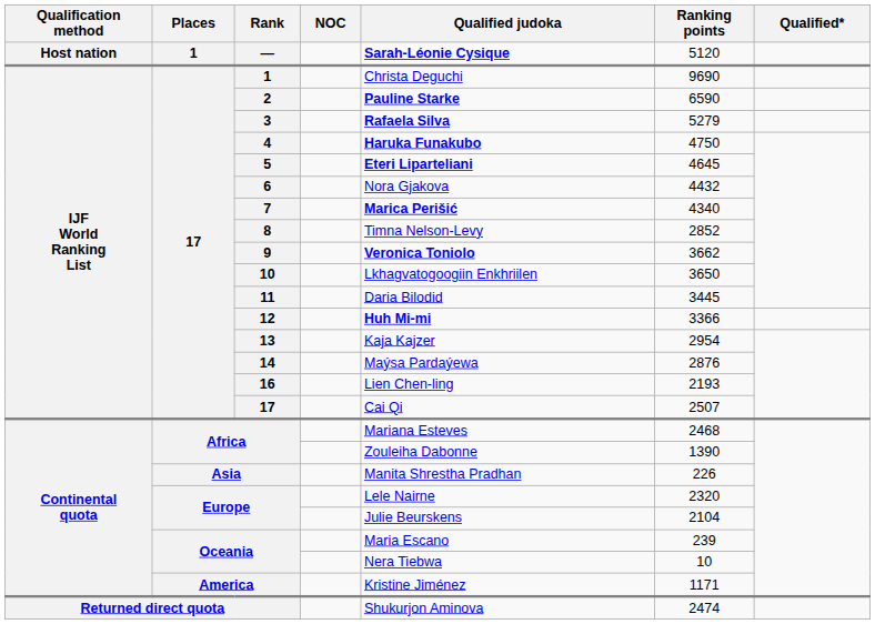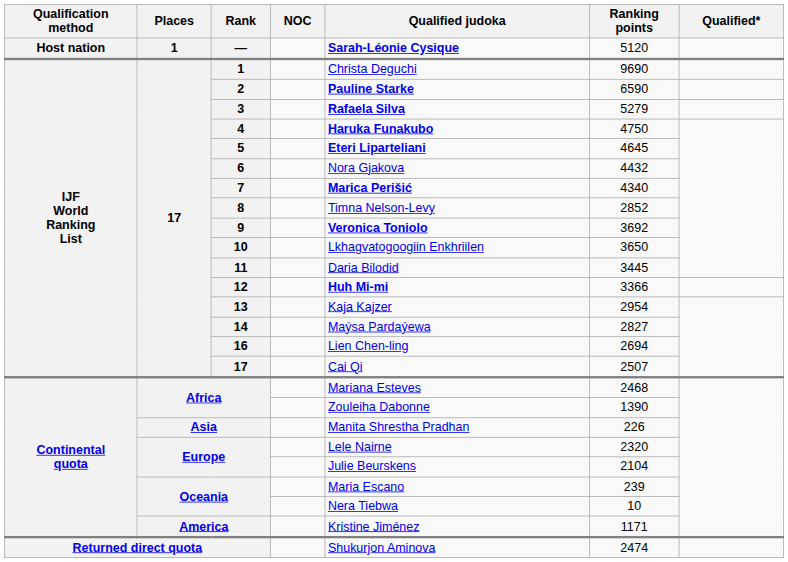 <table class="wikitable" width=1000>
 <tr>
 <th>Qualification<br>method</th>
 <th>Places</th>
 <th>Rank</th>
 <th>NOC</th>
 <th>Qualified judoka</th>
 <th>Ranking<br>points</th>
 <th>Qualified*<br></th>
 </tr>
 <tr style="border-bottom: 3px solid grey;">
 <th>Host nation</th>
 <th>1</th>
 <th>—</th>
 <td></td>
 <td><strong><a href='#'>Sarah-Léonie Cysique</a></strong></td>
 <td align=center>5120</td>
 <td></td>
 </tr>
 <tr>
 <th rowspan=16>IJF<br>World<br>Ranking<br>List</th>
 <th rowspan=16>17</th>
 <th>1</th>
 <td></td>
 <td><a href='#'>Christa Deguchi</a></td>
 <td align=center>9690</td>
 <td></td>
 </tr>
 <tr>
 <th>2</th>
 <td></td>
 <td><strong><a href='#'>Pauline Starke</a></strong></td>
 <td align=center>6590</td>
 </tr>
 <tr>
 <th>3</th>
 <td></td>
 <td><strong><a href='#'>Rafaela Silva</a></strong></td>
 <td align=center>5279</td>
 <td></td>
 </tr>
 <tr>
 <th>4</th>
 <td></td>
 <td><strong><a href='#'>Haruka Funakubo</a></strong></td>
 <td align=center>4750</td>
 </tr>
 <tr>
 <th>5</th>
 <td></td>
 <td><strong><a href='#'>Eteri Liparteliani</a></strong></td>
 <td align=center>4645</td>
 </tr>
 <tr>
 <th>6</th>
 <td></td>
 <td><a href='#'>Nora Gjakova</a></td>
 <td align=center>4432</td>
 </tr>
 <tr>
 <th>7</th>
 <td></td>
 <td><strong><a href='#'>Marica Perišić</a></strong></td>
 <td align=center>4340</td>
 </tr>
 <tr>
 <th>8</th>
 <td></td>
 <td><a href='#'>Timna Nelson-Levy</a></td>
 <td align=center>2852</td>
 </tr>
 <tr>
 <th>9</th>
 <td></td>
 <td><strong><a href='#'>Veronica Toniolo</a></strong></td>
-<td align=center>3662</td>
+<td align=center>3692</td>
 </tr>
 <tr>
 <th>10</th>
 <td></td>
 <td><a href='#'>Lkhagvatogoogiin Enkhriilen</a></td>
 <td align=center>3650</td>
 </tr>
 <tr>
 <th>11</th>
 <td></td>
 <td><a href='#'>Daria Bilodid</a></td>
 <td align=center>3445</td>
 </tr>
 <tr>
 <th>12</th>
 <td></td>
 <td><strong><a href='#'>Huh Mi-mi</a></strong></td>
 <td align=center>3366</td>
 <td></td>
 </tr>
 <tr>
 <th>13</th>
 <td></td>
 <td><a href='#'>Kaja Kajzer</a></td>
 <td align=center>2954</td>
 </tr>
 <tr>
 <th>14</th>
 <td></td>
 <td><a href='#'>Maýsa Pardaýewa</a></td>
-<td align=center>2876</td>
+<td align=center>2827</td>
 </tr>
 <tr>
 <th>16</th>
 <td></td>
 <td><a href='#'>Lien Chen-ling</a></td>
-<td align=center>2193</td>
+<td align=center>2694</td>
 </tr>
 <tr>
 <th>17</th>
 <td></td>
 <td><a href='#'>Cai Qi</a></td>
 <td align=center>2507</td>
 </tr>
 <tr style="border-top: 3px solid grey;">
 <th rowspan=8><a href='#'>Continental<br>quota</a></th>
 <th rowspan=2 colspan=2><a href='#'>Africa</a></th>
 <td></td>
 <td><a href='#'>Mariana Esteves</a></td>
 <td align=center>2468</td>
 </tr>
 <tr>
 <td></td>
 <td><a href='#'>Zouleiha Dabonne</a></td>
 <td align=center>1390</td>
 </tr>
 <tr>
 <th rowspan=1 colspan=2><a href='#'>Asia</a></th>
 <td></td>
 <td><a href='#'>Manita Shrestha Pradhan</a></td>
 <td align=center>226</td>
 </tr>
 <tr>
 <th rowspan=2 colspan=2><a href='#'>Europe</a></th>
 <td></td>
 <td><a href='#'>Lele Nairne</a></td>
 <td align=center>2320</td>
 </tr>
 <tr>
 <td></td>
 <td><a href='#'>Julie Beurskens</a></td>
 <td align=center>2104</td>
 </tr>
 <tr>
 <th rowspan=2 colspan=2><a href='#'>Oceania</a></th>
 <td></td>
 <td><a href='#'>Maria Escano</a></td>
 <td align=center>239</td>
 </tr>
 <tr>
 <td></td>
 <td><a href='#'>Nera Tiebwa</a></td>
 <td align=center>10</td>
 </tr>
 <tr>
 <th rowspan=1 colspan=2><a href='#'>America</a></th>
 <td></td>
 <td><a href='#'>Kristine Jiménez</a></td>
 <td align=center>1171</td>
 </tr>
 <tr style="border-top: 3px solid grey;">
 <th rowspan=1 colspan=3><a href='#'>Returned direct quota</a></th>
 <td></td>
 <td><a href='#'>Shukurjon Aminova</a></td>
 <td align=center>2474</td>
 </tr>
 </table>
